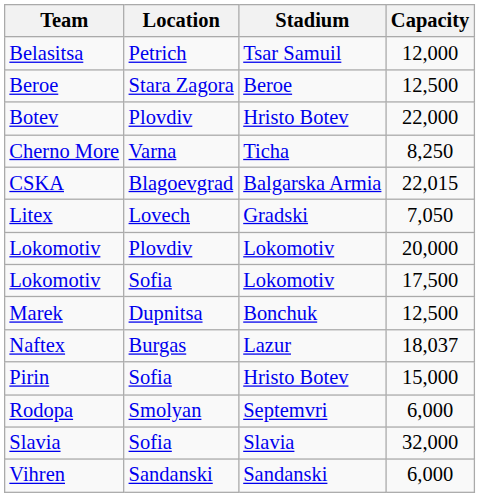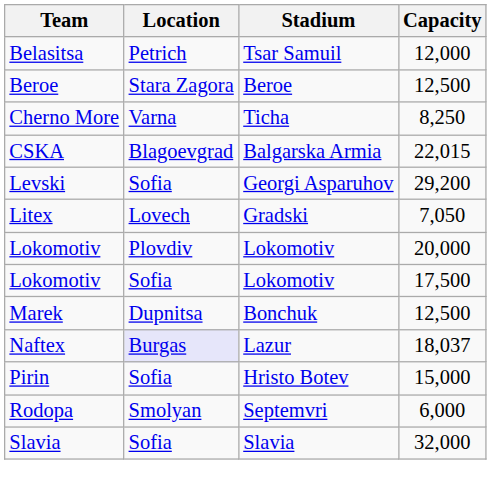 <table class="wikitable sortable">
 <tr>
 <th>Team</th>
 <th>Location</th>
 <th>Stadium</th>
 <th>Capacity</th>
 </tr>
 <tr>
 <td><a href='#'>Belasitsa</a></td>
 <td><a href='#'>Petrich</a></td>
 <td><a href='#'>Tsar Samuil</a></td>
 <td align="center">12,000</td>
 </tr>
 <tr>
 <td><a href='#'>Beroe</a></td>
 <td><a href='#'>Stara Zagora</a></td>
 <td><a href='#'>Beroe</a></td>
 <td align="center">12,500</td>
 </tr>
 <tr>
-<td><a href='#'>Botev</a></td>
-<td><a href='#'>Plovdiv</a></td>
-<td><a href='#'>Hristo Botev</a> </td>
-<td align="center">22,000</td>
-</tr>
-<tr>
 <td><a href='#'>Cherno More</a></td>
 <td><a href='#'>Varna</a></td>
 <td><a href='#'>Ticha</a></td>
 <td align="center">8,250</td>
 </tr>
 <tr>
 <td><a href='#'>CSKA</a></td>
 <td><a href='#'>Blagoevgrad</a></td>
 <td><a href='#'>Balgarska Armia</a></td>
 <td align="center">22,015</td>
+</tr>
+<tr>
+<td><a href='#'>Levski</a></td>
+<td><a href='#'>Sofia</a></td>
+<td><a href='#'>Georgi Asparuhov</a></td>
+<td align="center">29,200</td>
 </tr>
 <tr>
 <td><a href='#'>Litex</a></td>
 <td><a href='#'>Lovech</a></td>
 <td><a href='#'>Gradski</a> </td>
 <td align="center">7,050</td>
 </tr>
 <tr>
 <td><a href='#'>Lokomotiv</a></td>
 <td><a href='#'>Plovdiv</a></td>
 <td><a href='#'>Lokomotiv</a> </td>
 <td align="center">20,000</td>
 </tr>
 <tr>
 <td><a href='#'>Lokomotiv</a></td>
 <td><a href='#'>Sofia</a></td>
 <td><a href='#'>Lokomotiv</a> </td>
 <td align="center">17,500</td>
 </tr>
 <tr>
 <td><a href='#'>Marek</a></td>
 <td><a href='#'>Dupnitsa</a></td>
 <td><a href='#'>Bonchuk</a></td>
 <td align="center">12,500</td>
 </tr>
 <tr>
 <td><a href='#'>Naftex</a></td>
-<td><a href='#'>Burgas</a></td>
+<td style="background: lavender;"><a href='#'>Burgas</a></td>
 <td><a href='#'>Lazur</a></td>
 <td align="center">18,037</td>
 </tr>
 <tr>
 <td><a href='#'>Pirin</a></td>
 <td><a href='#'>Sofia</a></td>
 <td><a href='#'>Hristo Botev</a> </td>
 <td align="center">15,000</td>
 </tr>
 <tr>
 <td><a href='#'>Rodopa</a></td>
 <td><a href='#'>Smolyan</a></td>
 <td><a href='#'>Septemvri</a></td>
 <td align="center">6,000</td>
 </tr>
 <tr>
 <td><a href='#'>Slavia</a></td>
 <td><a href='#'>Sofia</a></td>
 <td><a href='#'>Slavia</a></td>
 <td align="center">32,000</td>
 </tr>
-<tr>
-<td><a href='#'>Vihren</a></td>
-<td><a href='#'>Sandanski</a></td>
-<td><a href='#'>Sandanski</a></td>
-<td align="center">6,000</td>
-</tr>
 </table>
